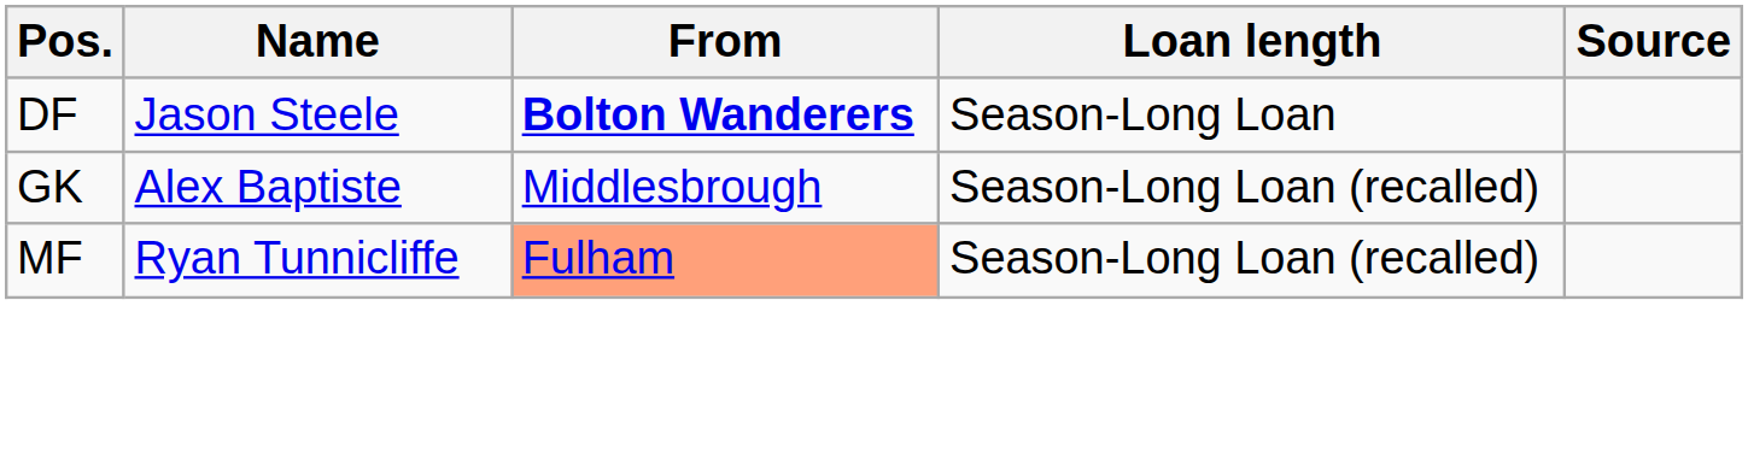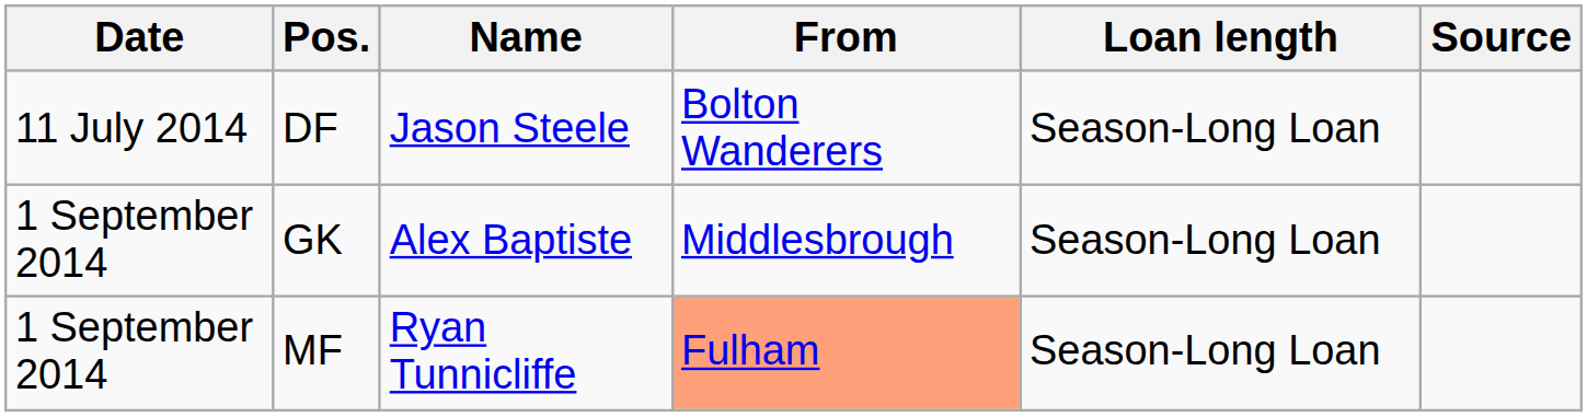 <table class="wikitable">
 <tr>
+<th width= 130>Date</th>
 <th width= 30>Pos.</th>
 <th width= 170>Name</th>
 <th width= 170>From</th>
 <th width= 320>Loan length</th>
 <th width= 30>Source</th>
 </tr>
 <tr>
+<td>11 July 2014</td>
 <td>DF</td>
 <td> <a href='#'>Jason Steele</a></td>
-<td><strong> <a href='#'>Bolton Wanderers</a></strong></td>
+<td> <a href='#'>Bolton Wanderers</a></td>
 <td>Season-Long Loan</td>
 <td></td>
 </tr>
 <tr>
+<td>1 September 2014</td>
 <td>GK</td>
 <td> <a href='#'>Alex Baptiste</a></td>
 <td> <a href='#'>Middlesbrough</a></td>
-<td>Season-Long Loan (recalled)</td>
+<td>Season-Long Loan</td>
 <td></td>
 </tr>
 <tr>
+<td>1 September 2014</td>
 <td>MF</td>
 <td> <a href='#'>Ryan Tunnicliffe</a></td>
 <td style="background: lightsalmon;"> <a href='#'>Fulham</a></td>
-<td>Season-Long Loan (recalled)</td>
+<td>Season-Long Loan</td>
 <td></td>
 </tr>
 </table>
